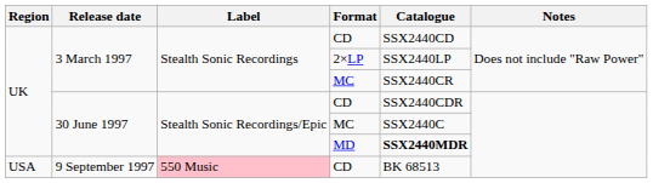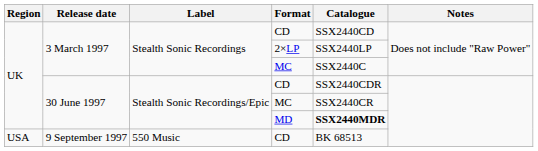 <table class="wikitable">
 <tr>
 <th>Region</th>
 <th>Release date</th>
 <th>Label</th>
 <th>Format</th>
 <th>Catalogue</th>
 <th>Notes</th>
 </tr>
 <tr>
 <td rowspan=6>UK</td>
 <td rowspan=3>3 March 1997</td>
 <td rowspan=3>Stealth Sonic Recordings</td>
 <td>CD</td>
 <td>SSX2440CD</td>
 <td rowspan=3>Does not include "Raw Power"</td>
 </tr>
 <tr>
 <td>2×<a href='#'>LP</a></td>
 <td>SSX2440LP</td>
 </tr>
 <tr>
 <td><a href='#'>MC</a></td>
-<td>SSX2440CR</td>
+<td>SSX2440C</td>
 </tr>
 <tr>
 <td rowspan=3>30 June 1997</td>
 <td rowspan=3>Stealth Sonic Recordings/Epic</td>
 <td>CD</td>
 <td>SSX2440CDR</td>
 </tr>
 <tr>
 <td>MC</td>
-<td>SSX2440C</td>
+<td>SSX2440CR</td>
 </tr>
 <tr>
 <td><a href='#'>MD</a></td>
 <td><strong>SSX2440MDR</strong></td>
 </tr>
 <tr>
 <td>USA</td>
 <td>9 September 1997</td>
-<td style="background: pink;">550 Music</td>
+<td>550 Music</td>
 <td>CD</td>
 <td>BK 68513</td>
 </tr>
 </table>
